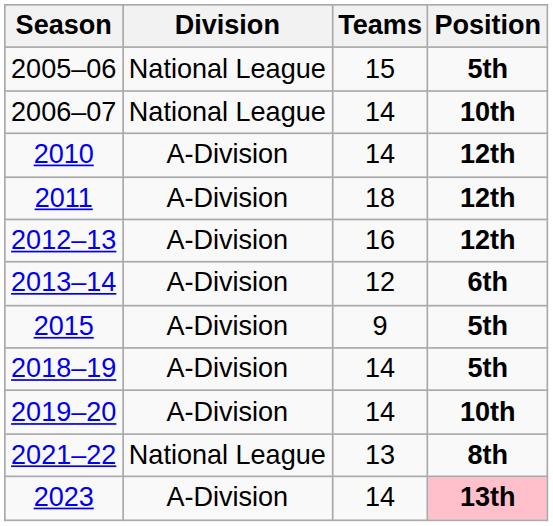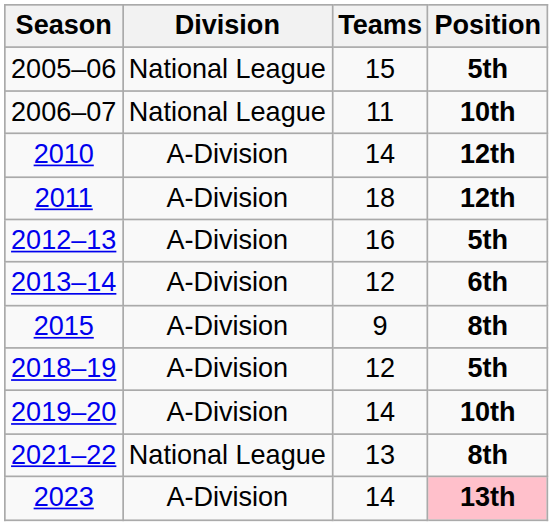 <table class="wikitable" style="text-align:center">
 <tr>
 <th>Season</th>
 <th>Division</th>
 <th>Teams</th>
 <th>Position</th>
 </tr>
 <tr>
 <td>2005–06</td>
 <td>National League</td>
 <td>15</td>
 <td><strong>5th</strong></td>
 </tr>
 <tr>
 <td>2006–07</td>
 <td>National League</td>
-<td>14</td>
+<td>11</td>
 <td><strong>10th</strong></td>
 </tr>
 <tr>
 <td><a href='#'>2010</a></td>
 <td>A-Division</td>
 <td>14</td>
 <td><strong>12th</strong></td>
 </tr>
 <tr>
 <td><a href='#'>2011</a></td>
 <td>A-Division</td>
 <td>18</td>
 <td><strong>12th</strong></td>
 </tr>
 <tr>
 <td><a href='#'>2012–13</a></td>
 <td>A-Division</td>
 <td>16</td>
-<td><strong>12th</strong></td>
+<td><strong>5th</strong></td>
 </tr>
 <tr>
 <td><a href='#'>2013–14</a></td>
 <td>A-Division</td>
 <td>12</td>
 <td><strong>6th</strong></td>
 </tr>
 <tr>
 <td><a href='#'>2015</a></td>
 <td>A-Division</td>
 <td>9</td>
-<td><strong>5th</strong></td>
+<td><strong>8th</strong></td>
 </tr>
 <tr>
 <td><a href='#'>2018–19</a></td>
 <td>A-Division</td>
-<td>14</td>
+<td>12</td>
 <td><strong>5th</strong></td>
 </tr>
 <tr>
 <td><a href='#'>2019–20</a></td>
 <td>A-Division</td>
 <td>14</td>
 <td><strong>10th</strong></td>
 </tr>
 <tr>
 <td><a href='#'>2021–22</a></td>
 <td>National League</td>
 <td>13</td>
 <td><strong>8th</strong></td>
 </tr>
 <tr>
 <td><a href='#'>2023</a></td>
 <td>A-Division</td>
 <td>14</td>
 <td style="background:pink;"><strong>13th</strong></td>
 </tr>
 </table>
